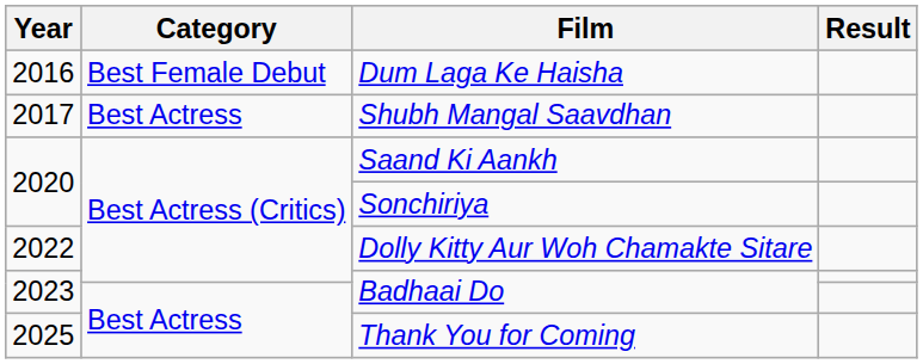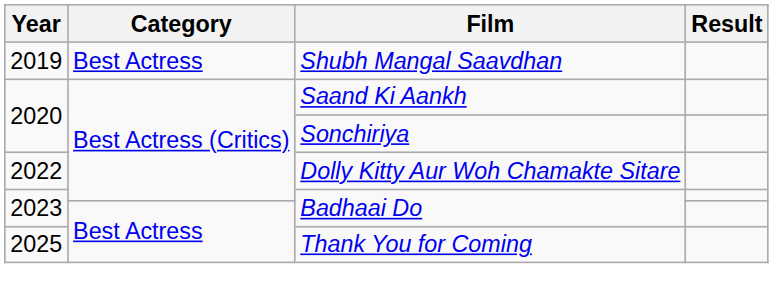 <table class="wikitable" style="font-size: 90%;">
 <tr>
 <th>Year</th>
 <th>Category</th>
 <th>Film</th>
 <th>Result</th>
 </tr>
 <tr>
-<td>2016</td>
-<td><a href='#'>Best Female Debut</a></td>
-<td><em><a href='#'>Dum Laga Ke Haisha</a></em></td>
-<td></td>
-</tr>
-<tr>
-<td>2017</td>
+<td>2019</td>
 <td><a href='#'>Best Actress</a></td>
 <td><em><a href='#'>Shubh Mangal Saavdhan</a></em></td>
 <td></td>
 </tr>
 <tr>
 <td rowspan=2>2020</td>
 <td rowspan=4><a href='#'>Best Actress (Critics)</a></td>
 <td><em><a href='#'>Saand Ki Aankh</a></em></td>
 <td></td>
 </tr>
 <tr>
 <td><em><a href='#'>Sonchiriya</a></em></td>
 <td></td>
 </tr>
 <tr>
 <td>2022</td>
 <td><em><a href='#'>Dolly Kitty Aur Woh Chamakte Sitare</a></em></td>
 <td></td>
 </tr>
 <tr>
 <td rowspan=2>2023</td>
 <td rowspan=2><em><a href='#'>Badhaai Do</a></em></td>
 <td></td>
 </tr>
 <tr>
 <td rowspan=2><a href='#'>Best Actress</a></td>
 <td></td>
 </tr>
 <tr>
 <td>2025</td>
 <td><em><a href='#'>Thank You for Coming</a></em></td>
 <td></td>
 </tr>
 </table>
